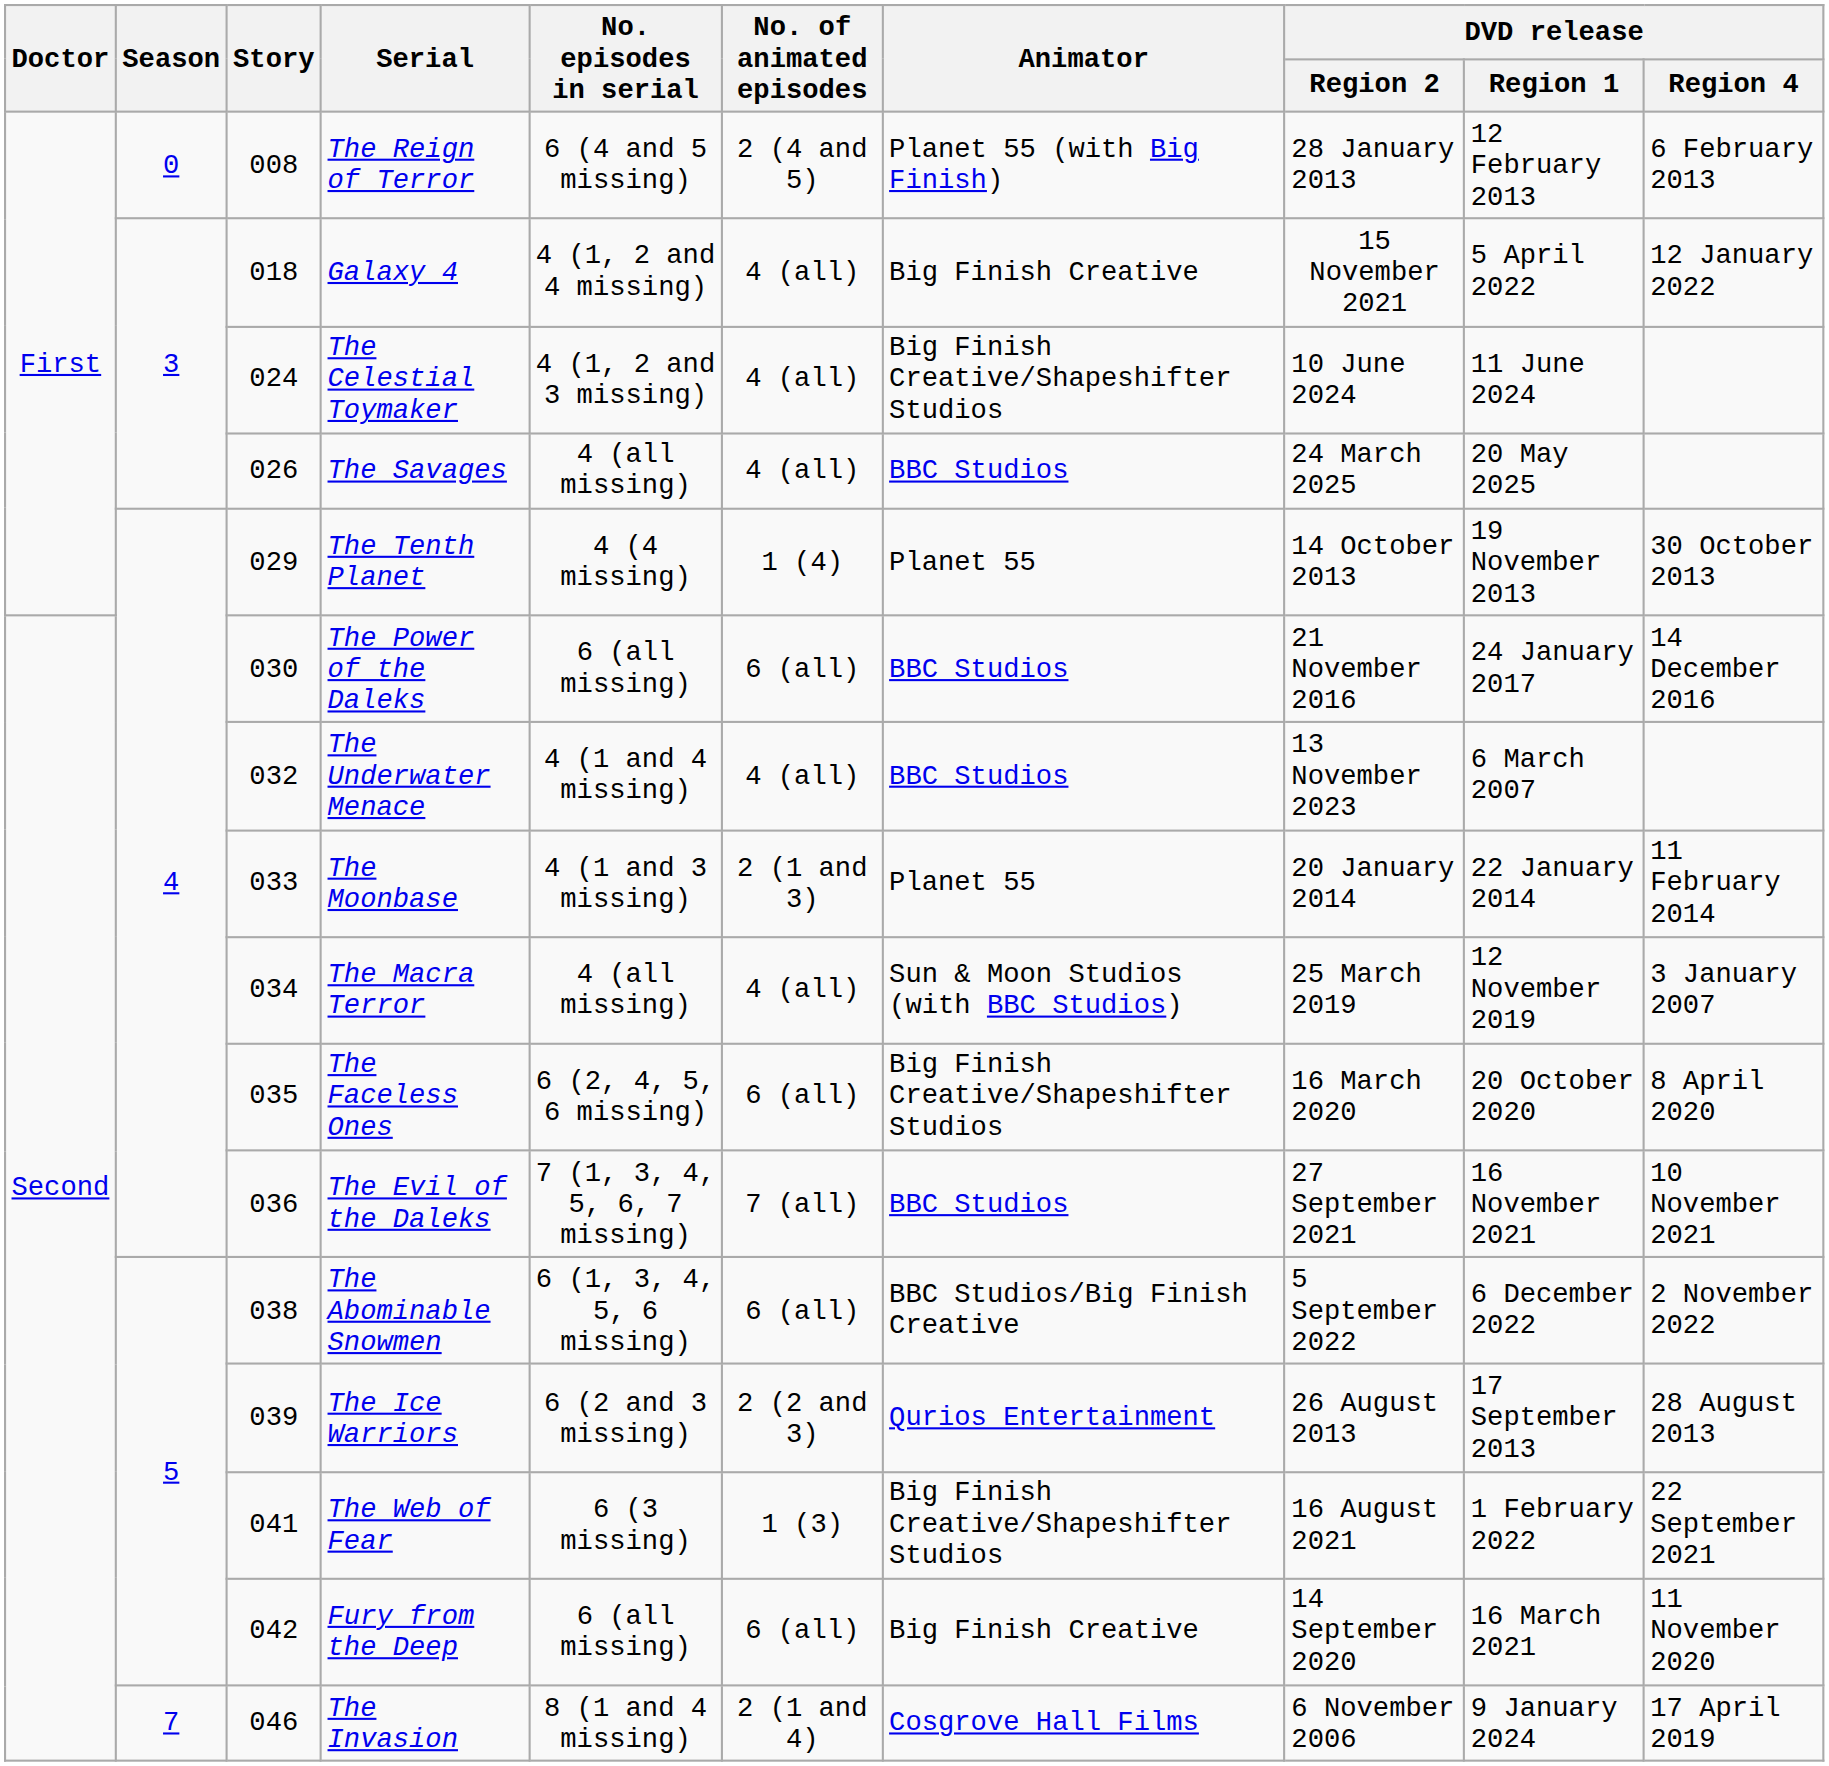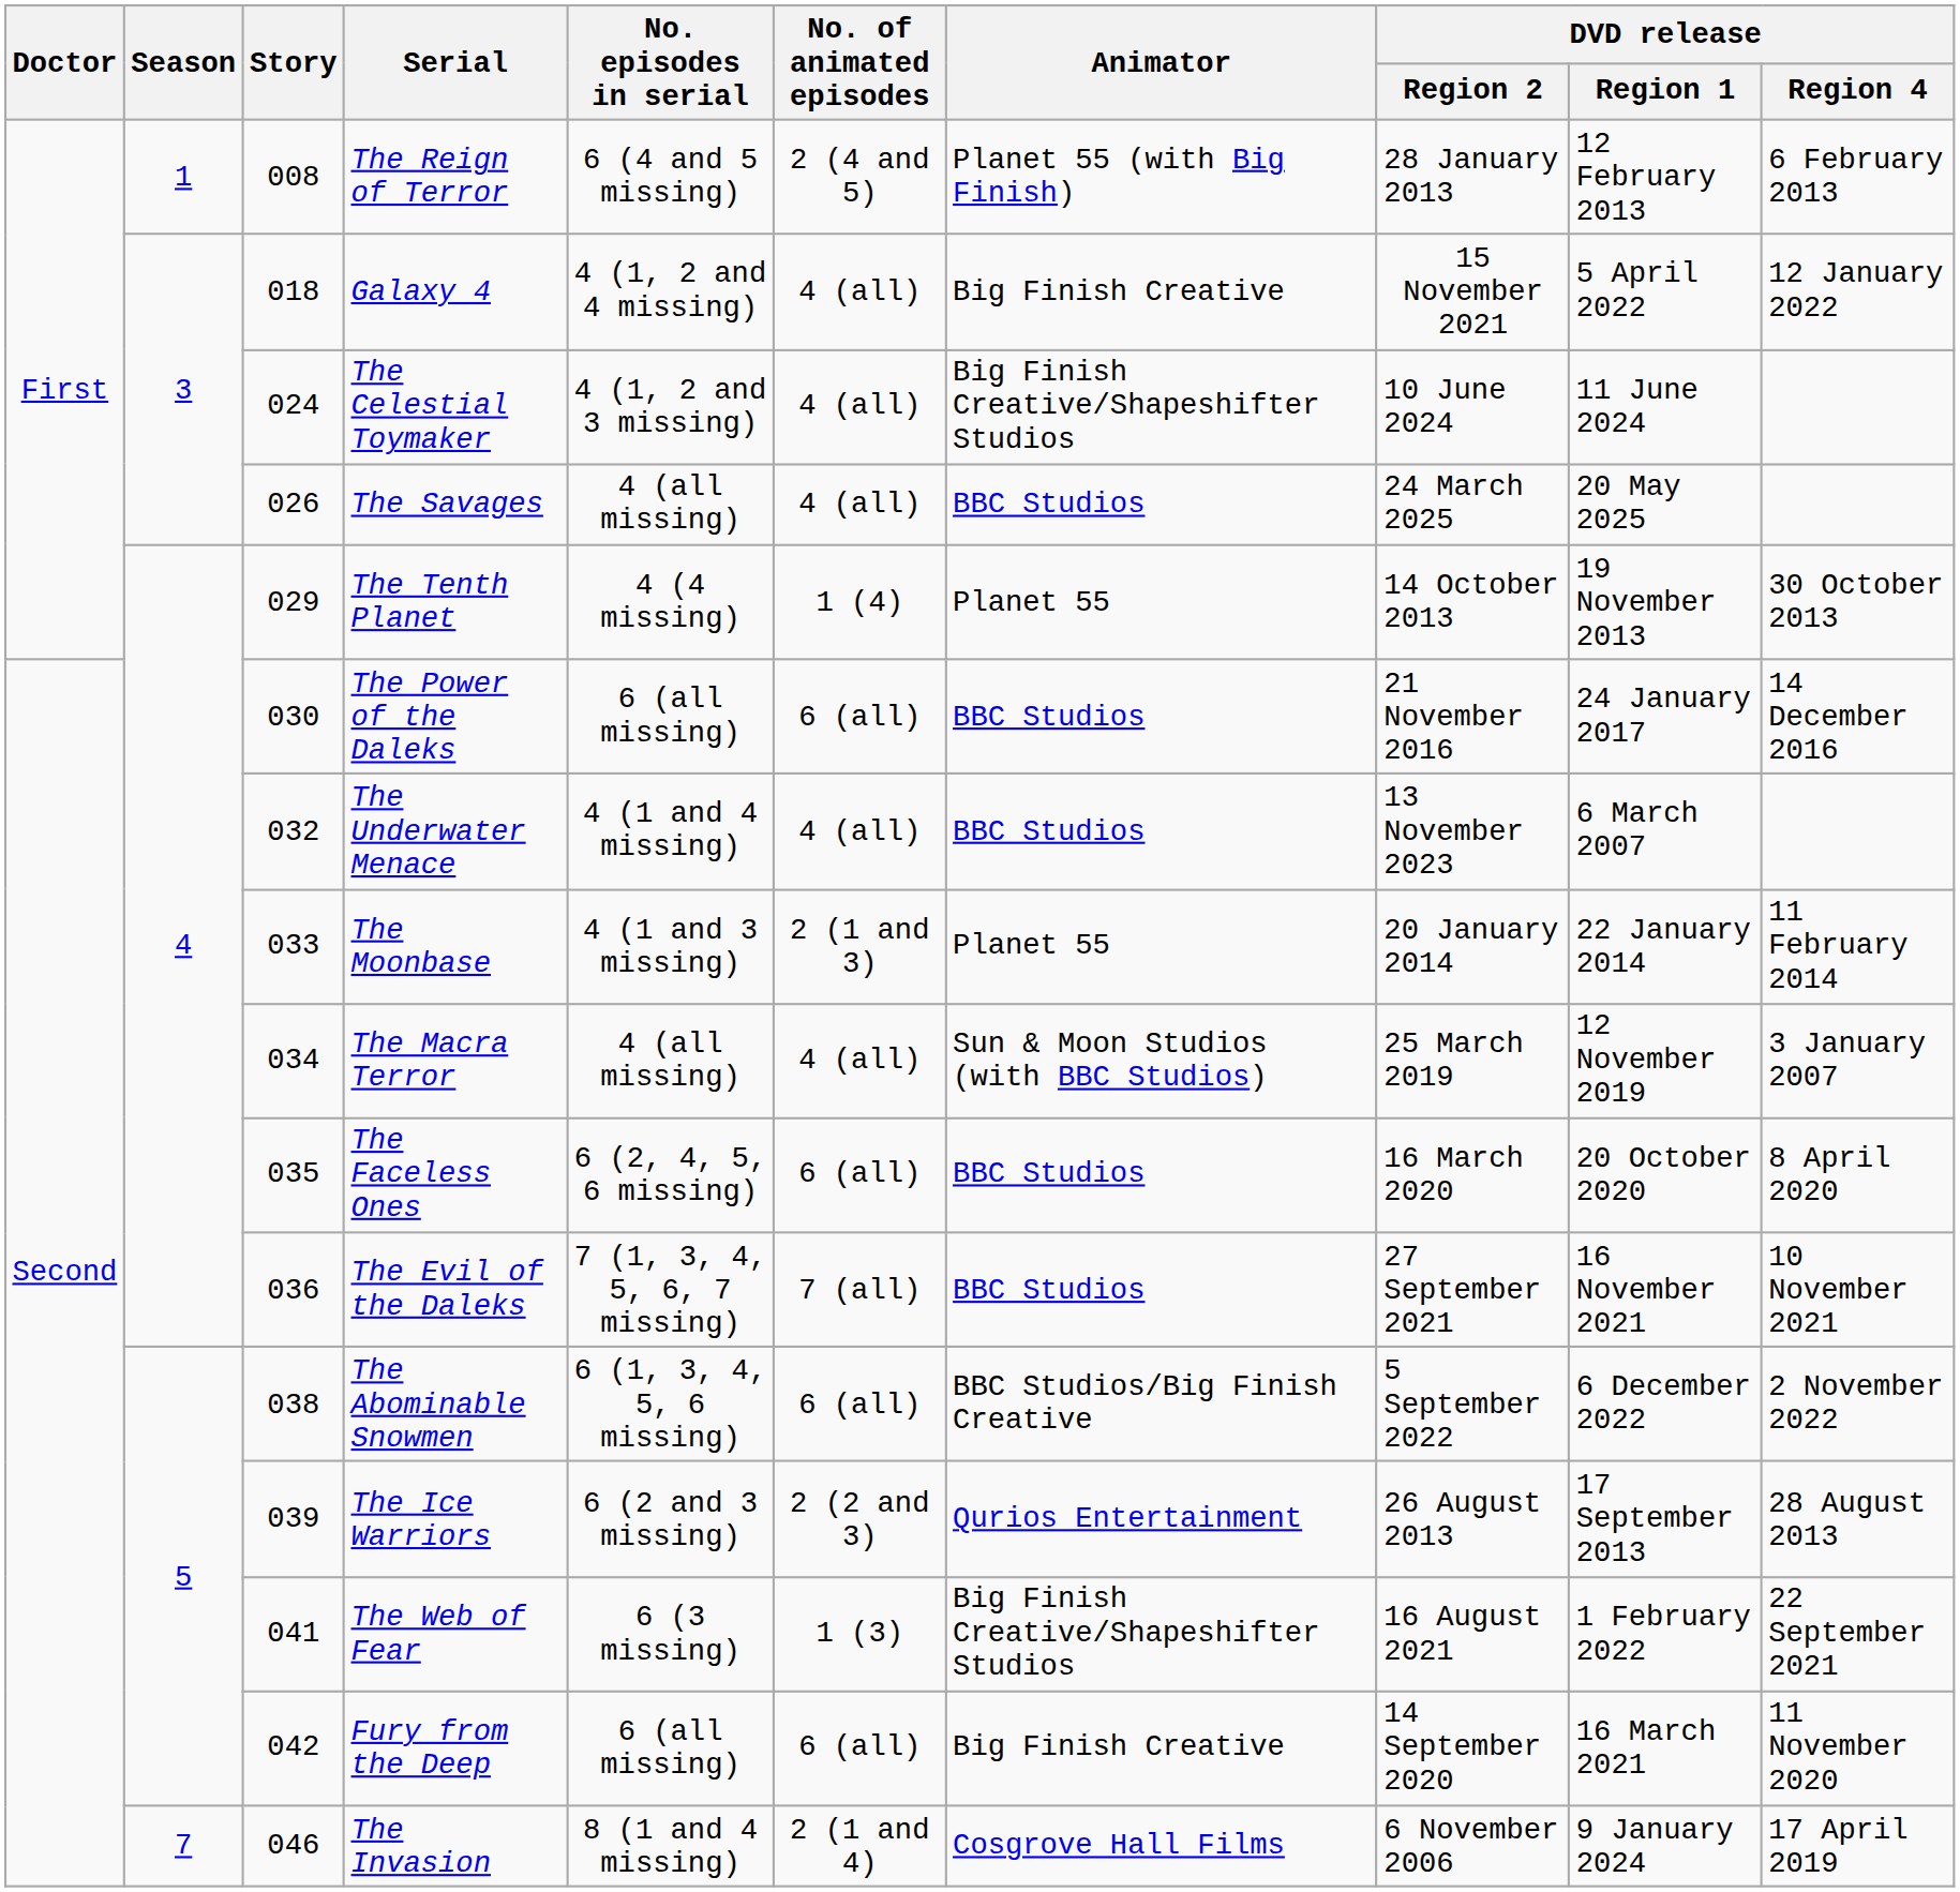 <table class="wikitable">
 <tr>
 <th rowspan=2>Doctor</th>
 <th rowspan=2>Season</th>
 <th rowspan=2>Story</th>
 <th rowspan=2>Serial</th>
 <th rowspan=2>No. episodes<br>in serial</th>
 <th rowspan=2>No. of animated<br>episodes</th>
 <th rowspan=2>Animator</th>
 <th colspan=3>DVD release</th>
 </tr>
 <tr>
 <th>Region 2</th>
 <th>Region 1</th>
 <th>Region 4</th>
 </tr>
 <tr>
 <td rowspan=5 align=center><a href='#'>First</a></td>
-<td align=center><a href='#'>0</a></td>
+<td align=center><a href='#'>1</a></td>
 <td align=center>008</td>
 <td><em><a href='#'>The Reign of Terror</a></em></td>
 <td align=center>6 (4 and 5 missing)</td>
 <td align=center>2 (4 and 5)</td>
 <td>Planet 55 (with <a href='#'>Big Finish</a>)</td>
 <td>28 January 2013</td>
 <td>12 February 2013</td>
 <td>6 February 2013</td>
 </tr>
 <tr>
 <td rowspan="3" style="text-align:center;"><a href='#'>3</a></td>
 <td align=center>018</td>
 <td><em><a href='#'>Galaxy 4</a></em></td>
 <td align=center>4 (1, 2 and 4 missing)</td>
 <td align=center>4 (all)</td>
 <td>Big Finish Creative</td>
 <td align=center>15 November 2021</td>
 <td>5 April 2022</td>
 <td>12 January 2022</td>
 </tr>
 <tr>
 <td align=center>024</td>
 <td><em><a href='#'>The Celestial Toymaker</a></em></td>
 <td align=center>4 (1, 2 and 3 missing)</td>
 <td align=center>4 (all)</td>
 <td>Big Finish Creative/Shapeshifter Studios</td>
 <td>10 June 2024</td>
 <td>11 June 2024</td>
 <td></td>
 </tr>
 <tr>
 <td align=center>026</td>
 <td><em><a href='#'>The Savages</a></em></td>
 <td align=center>4 (all missing)</td>
 <td align=center>4 (all)</td>
 <td><a href='#'>BBC Studios</a></td>
 <td>24 March 2025</td>
 <td>20 May 2025</td>
 <td></td>
 </tr>
 <tr>
 <td rowspan="7" style="text-align:center;"><a href='#'>4</a></td>
 <td align=center>029</td>
 <td><em><a href='#'>The Tenth Planet</a></em></td>
 <td align=center>4 (4 missing)</td>
 <td align=center>1 (4)</td>
 <td>Planet 55</td>
 <td>14 October 2013</td>
 <td>19 November 2013</td>
 <td>30 October 2013</td>
 </tr>
 <tr>
 <td rowspan=11 align=center><a href='#'>Second</a></td>
 <td align=center>030</td>
 <td><em><a href='#'>The Power of the Daleks</a></em></td>
 <td align=center>6 (all missing)</td>
 <td align=center>6 (all)</td>
 <td><a href='#'>BBC Studios</a></td>
 <td>21 November 2016</td>
 <td>24 January 2017</td>
 <td>14 December 2016</td>
 </tr>
 <tr>
 <td align=center>032</td>
 <td><em><a href='#'>The Underwater Menace</a></em></td>
 <td align=center>4 (1 and 4 missing)</td>
 <td align=center>4 (all)</td>
 <td><a href='#'>BBC Studios</a></td>
 <td>13 November 2023</td>
 <td>6 March 2007</td>
 <td></td>
 </tr>
 <tr>
 <td align=center>033</td>
 <td><em><a href='#'>The Moonbase</a></em></td>
 <td align=center>4 (1 and 3 missing)</td>
 <td align=center>2 (1 and 3)</td>
 <td>Planet 55</td>
 <td>20 January 2014</td>
 <td>22 January 2014</td>
 <td>11 February 2014</td>
 </tr>
 <tr>
 <td align=center>034</td>
 <td><em><a href='#'>The Macra Terror</a></em></td>
 <td align=center>4 (all missing)</td>
 <td align=center>4 (all)</td>
 <td>Sun & Moon Studios (with <a href='#'>BBC Studios</a>)</td>
 <td>25 March 2019</td>
 <td>12 November 2019</td>
 <td>3 January 2007</td>
 </tr>
 <tr>
 <td align=center>035</td>
 <td><em><a href='#'>The Faceless Ones</a></em></td>
 <td align=center>6 (2, 4, 5, 6 missing)</td>
 <td align=center>6 (all)</td>
-<td>Big Finish Creative/Shapeshifter Studios</td>
+<td><a href='#'>BBC Studios</a></td>
 <td>16 March 2020</td>
 <td>20 October 2020</td>
 <td>8 April 2020</td>
 </tr>
 <tr>
 <td align=center>036</td>
 <td><em><a href='#'>The Evil of the Daleks</a></em></td>
 <td align=center>7 (1, 3, 4, 5, 6, 7 missing)</td>
 <td align=center>7 (all)</td>
 <td><a href='#'>BBC Studios</a></td>
 <td>27 September 2021</td>
 <td>16 November 2021</td>
 <td>10 November 2021</td>
 </tr>
 <tr>
 <td rowspan="4" style="text-align:center;"><a href='#'>5</a></td>
 <td align=center>038</td>
 <td><em><a href='#'>The Abominable Snowmen</a></em></td>
 <td align=center>6 (1, 3, 4, 5, 6 missing)</td>
 <td align=center>6 (all)</td>
 <td>BBC Studios/Big Finish Creative</td>
 <td>5 September 2022</td>
 <td>6 December 2022</td>
 <td>2 November 2022</td>
 </tr>
 <tr>
 <td align=center>039</td>
 <td><em><a href='#'>The Ice Warriors</a></em></td>
 <td align=center>6 (2 and 3 missing)</td>
 <td align=center>2 (2 and 3)</td>
 <td><a href='#'>Qurios Entertainment</a></td>
 <td>26 August 2013</td>
 <td>17 September 2013</td>
 <td>28 August 2013</td>
 </tr>
 <tr>
 <td align=center>041</td>
 <td><em><a href='#'>The Web of Fear</a></em></td>
 <td align=center>6 (3 missing)</td>
 <td align=center>1 (3)</td>
 <td>Big Finish Creative/Shapeshifter Studios</td>
 <td>16 August 2021</td>
 <td>1 February 2022</td>
 <td>22 September 2021</td>
 </tr>
 <tr>
 <td align=center>042</td>
 <td><em><a href='#'>Fury from the Deep</a></em></td>
 <td align=center>6 (all missing)</td>
 <td align=center>6 (all)</td>
 <td>Big Finish Creative</td>
 <td>14 September 2020</td>
 <td>16 March 2021</td>
 <td>11 November 2020</td>
 </tr>
 <tr>
 <td rowspan="1" style="text-align:center;"><a href='#'>7</a></td>
 <td align=center>046</td>
 <td><em><a href='#'>The Invasion</a></em></td>
 <td align=center>8 (1 and 4 missing)</td>
 <td align=center>2 (1 and 4)</td>
 <td><a href='#'>Cosgrove Hall Films</a></td>
 <td>6 November 2006</td>
 <td>9 January 2024</td>
 <td>17 April 2019</td>
 </tr>
 </table>
